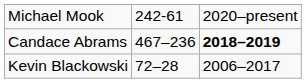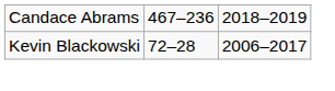 <table class="wikitable">
 <tr>
 </tr>
 <tr>
-<td>Michael Mook</td>
-<td>242-61</td>
-<td>2020–present</td>
-</tr>
-<tr>
 <td>Candace Abrams</td>
 <td>467–236</td>
-<td><strong>2018–2019</strong></td>
+<td>2018–2019</td>
 </tr>
 <tr>
 <td>Kevin Blackowski</td>
 <td>72–28</td>
 <td>2006–2017</td>
 </tr>
 </table>
